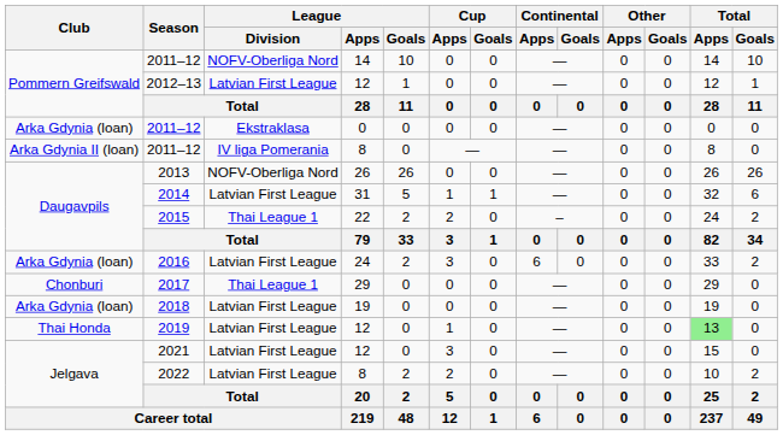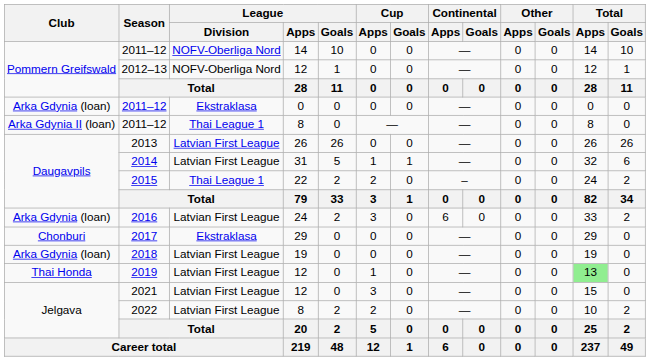 <table class="wikitable" style="text-align: center;">
 <tr>
 <th rowspan="2">Club</th>
 <th rowspan="2">Season</th>
 <th colspan="3">League</th>
 <th colspan="2">Cup</th>
 <th colspan="2">Continental</th>
 <th colspan="2">Other</th>
 <th colspan="2">Total</th>
 </tr>
 <tr>
 <th>Division</th>
 <th>Apps</th>
 <th>Goals</th>
 <th>Apps</th>
 <th>Goals</th>
 <th>Apps</th>
 <th>Goals</th>
 <th>Apps</th>
 <th>Goals</th>
 <th>Apps</th>
 <th>Goals</th>
 </tr>
 <tr>
 <td rowspan="3"><a href='#'>Pommern Greifswald</a></td>
 <td>2011–12</td>
 <td><a href='#'>NOFV-Oberliga Nord</a></td>
 <td>14</td>
 <td>10</td>
 <td>0</td>
 <td>0</td>
 <td colspan="2">—</td>
 <td>0</td>
 <td>0</td>
 <td>14</td>
 <td>10</td>
 </tr>
 <tr>
 <td>2012–13</td>
-<td><a href='#'>Latvian First League</a></td>
+<td>NOFV-Oberliga Nord</td>
 <td>12</td>
 <td>1</td>
 <td>0</td>
 <td>0</td>
 <td colspan="2">—</td>
 <td>0</td>
 <td>0</td>
 <td>12</td>
 <td>1</td>
 </tr>
 <tr>
 <th colspan="2"><strong>Total</strong></th>
 <th>28</th>
 <th>11</th>
 <th>0</th>
 <th>0</th>
 <th>0</th>
 <th>0</th>
 <th>0</th>
 <th>0</th>
 <th>28</th>
 <th>11</th>
 </tr>
 <tr>
 <td><a href='#'>Arka Gdynia</a> (loan)</td>
 <td><a href='#'>2011–12</a></td>
 <td><a href='#'>Ekstraklasa</a></td>
 <td>0</td>
 <td>0</td>
 <td>0</td>
 <td>0</td>
 <td colspan="2">—</td>
 <td>0</td>
 <td>0</td>
 <td>0</td>
 <td>0</td>
 </tr>
 <tr>
 <td><a href='#'>Arka Gdynia II</a> (loan)</td>
 <td>2011–12</td>
-<td><a href='#'>IV liga Pomerania</a></td>
+<td><a href='#'>Thai League 1</a></td>
 <td>8</td>
 <td>0</td>
 <td colspan="2">—</td>
 <td colspan="2">—</td>
 <td>0</td>
 <td>0</td>
 <td>8</td>
 <td>0</td>
 </tr>
 <tr>
 <td rowspan="4"><a href='#'>Daugavpils</a></td>
 <td>2013</td>
-<td>NOFV-Oberliga Nord</td>
+<td><a href='#'>Latvian First League</a></td>
 <td>26</td>
 <td>26</td>
 <td>0</td>
 <td>0</td>
 <td colspan="2">—</td>
 <td>0</td>
 <td>0</td>
 <td>26</td>
 <td>26</td>
 </tr>
 <tr>
 <td><a href='#'>2014</a></td>
 <td>Latvian First League</td>
 <td>31</td>
 <td>5</td>
 <td>1</td>
 <td>1</td>
 <td colspan="2">—</td>
 <td>0</td>
 <td>0</td>
 <td>32</td>
 <td>6</td>
 </tr>
 <tr>
 <td><a href='#'>2015</a></td>
 <td><a href='#'>Thai League 1</a></td>
 <td>22</td>
 <td>2</td>
 <td>2</td>
 <td>0</td>
 <td colspan="2">–</td>
 <td>0</td>
 <td>0</td>
 <td>24</td>
 <td>2</td>
 </tr>
 <tr>
 <th colspan="2"><strong>Total</strong></th>
 <th>79</th>
 <th>33</th>
 <th>3</th>
 <th>1</th>
 <th>0</th>
 <th>0</th>
 <th>0</th>
 <th>0</th>
 <th>82</th>
 <th>34</th>
 </tr>
 <tr>
 <td><a href='#'>Arka Gdynia</a> (loan)</td>
 <td><a href='#'>2016</a></td>
 <td>Latvian First League</td>
 <td>24</td>
 <td>2</td>
 <td>3</td>
 <td>0</td>
 <td>6</td>
 <td>0</td>
 <td>0</td>
 <td>0</td>
 <td>33</td>
 <td>2</td>
 </tr>
 <tr>
 <td><a href='#'>Chonburi</a></td>
 <td><a href='#'>2017</a></td>
-<td><a href='#'>Thai League 1</a></td>
+<td><a href='#'>Ekstraklasa</a></td>
 <td>29</td>
 <td>0</td>
 <td>0</td>
 <td>0</td>
 <td colspan="2">—</td>
 <td>0</td>
 <td>0</td>
 <td>29</td>
 <td>0</td>
 </tr>
 <tr>
 <td><a href='#'>Arka Gdynia</a> (loan)</td>
 <td><a href='#'>2018</a></td>
 <td>Latvian First League</td>
 <td>19</td>
 <td>0</td>
 <td>0</td>
 <td>0</td>
 <td colspan="2">—</td>
 <td>0</td>
 <td>0</td>
 <td>19</td>
 <td>0</td>
 </tr>
 <tr>
 <td><a href='#'>Thai Honda</a></td>
 <td><a href='#'>2019</a></td>
 <td>Latvian First League</td>
 <td>12</td>
 <td>0</td>
 <td>1</td>
 <td>0</td>
 <td colspan="2">—</td>
 <td>0</td>
 <td>0</td>
 <td style="background: lightgreen;">13</td>
 <td>0</td>
 </tr>
 <tr>
 <td rowspan="3">Jelgava</td>
 <td>2021</td>
 <td>Latvian First League</td>
 <td>12</td>
 <td>0</td>
 <td>3</td>
 <td>0</td>
 <td colspan="2">—</td>
 <td>0</td>
 <td>0</td>
 <td>15</td>
 <td>0</td>
 </tr>
 <tr>
 <td>2022</td>
 <td>Latvian First League</td>
 <td>8</td>
 <td>2</td>
 <td>2</td>
 <td>0</td>
 <td colspan="2">—</td>
 <td>0</td>
 <td>0</td>
 <td>10</td>
 <td>2</td>
 </tr>
 <tr>
 <th colspan="2"><strong>Total</strong></th>
 <th>20</th>
 <th>2</th>
 <th>5</th>
 <th>0</th>
 <th>0</th>
 <th>0</th>
 <th>0</th>
 <th>0</th>
 <th>25</th>
 <th>2</th>
 </tr>
 <tr>
 <th colspan=3>Career total</th>
 <th>219</th>
 <th>48</th>
 <th>12</th>
 <th>1</th>
 <th>6</th>
 <th>0</th>
 <th>0</th>
 <th>0</th>
 <th>237</th>
 <th>49</th>
 </tr>
 </table>
